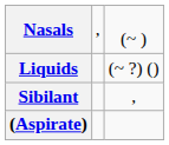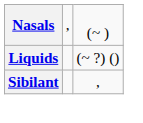 <table class="wikitable" style="text-align: center;">
 <tr>
 <th><a href='#'>Nasals</a></th>
 <td> <strong></strong>, <strong></strong></td>
 <td> <strong></strong><br>(~ ) <strong></strong></td>
 </tr>
 <tr>
 <th><a href='#'>Liquids</a></th>
 <td> <strong></strong></td>
 <td> (~  ?) <strong></strong> (<strong></strong>)</td>
 </tr>
 <tr>
 <th><a href='#'>Sibilant</a></th>
 <td> <strong></strong></td>
 <td> <strong></strong>, <strong></strong></td>
 </tr>
-<tr>
-<th>(<a href='#'>Aspirate</a>)</th>
-<td> <strong></strong></td>
-<td></td>
-</tr>
 </table>
